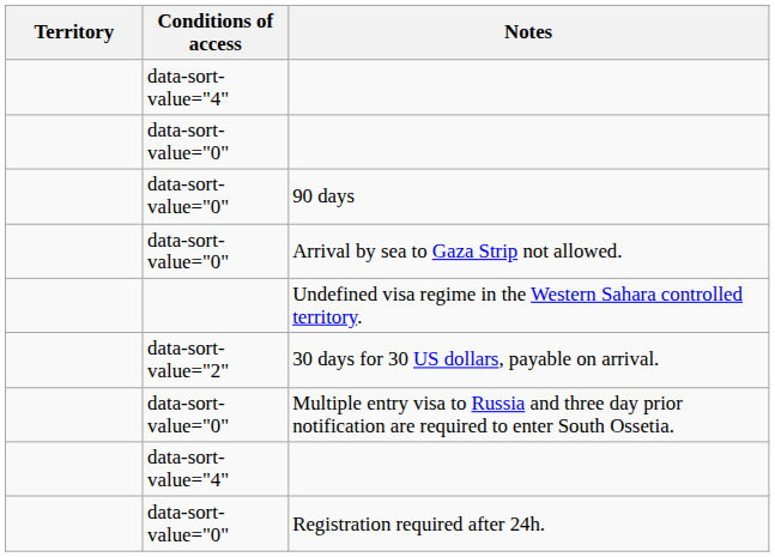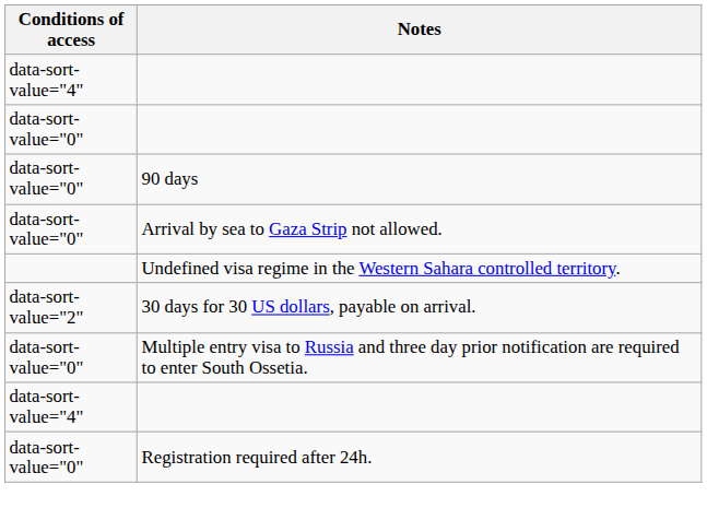 <table class="wikitable" style="text-align: left; table-layout: fixed;">
 <tr>
-<th style="width:18%;">Territory</th>
 <th style="width:19%;">Conditions of access</th>
 <th>Notes</th>
 </tr>
 <tr>
-<td></td>
 <td>data-sort-value="4" </td>
 <td></td>
 </tr>
 <tr>
-<td></td>
 <td>data-sort-value="0" </td>
 <td></td>
 </tr>
 <tr>
-<td></td>
 <td>data-sort-value="0" </td>
 <td>90 days</td>
 </tr>
 <tr>
-<td></td>
 <td>data-sort-value="0" </td>
 <td>Arrival by sea to <a href='#'>Gaza Strip</a> not allowed.</td>
 </tr>
 <tr>
 <td></td>
-<td></td>
 <td>Undefined visa regime in the <a href='#'>Western Sahara controlled territory</a>.</td>
 </tr>
 <tr>
-<td></td>
 <td>data-sort-value="2" </td>
 <td>30 days for 30 <a href='#'>US dollars</a>, payable on arrival.</td>
 </tr>
 <tr>
-<td></td>
 <td>data-sort-value="0" </td>
 <td>Multiple entry visa to <a href='#'>Russia</a> and three day prior notification are required to enter South Ossetia.</td>
 </tr>
 <tr>
-<td></td>
 <td>data-sort-value="4" </td>
 <td></td>
 </tr>
 <tr>
-<td></td>
 <td>data-sort-value="0" </td>
 <td>Registration required after 24h.</td>
 </tr>
 </table>
